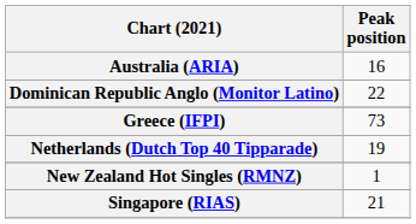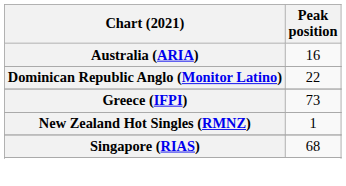 <table class="wikitable sortable plainrowheaders" style="text-align:center">
 <tr>
 <th scope="col">Chart (2021)</th>
 <th scope="col">Peak<br>position</th>
 </tr>
 <tr>
 <th scope="row">Australia (<a href='#'>ARIA</a>)</th>
 <td>16</td>
 </tr>
 <tr>
 </tr>
 <tr>
 </tr>
 <tr>
 </tr>
 <tr>
 <th scope="row">Dominican Republic Anglo (<a href='#'>Monitor Latino</a>)</th>
 <td>22</td>
 </tr>
 <tr>
 </tr>
 <tr>
 <th scope="row">Greece (<a href='#'>IFPI</a>)</th>
 <td>73</td>
 </tr>
 <tr>
 </tr>
 <tr>
-<th scope="row">Netherlands (<a href='#'>Dutch Top 40 Tipparade</a>)</th>
-<td>19</td>
-</tr>
-<tr>
 </tr>
 <tr>
 <th scope="row">New Zealand Hot Singles (<a href='#'>RMNZ</a>)</th>
 <td>1</td>
 </tr>
 <tr>
 </tr>
 <tr>
 <th scope="row">Singapore (<a href='#'>RIAS</a>)</th>
-<td>21</td>
+<td>68</td>
 </tr>
 <tr>
 </tr>
 <tr>
 </tr>
 <tr>
 </tr>
 <tr>
 </tr>
 </table>
